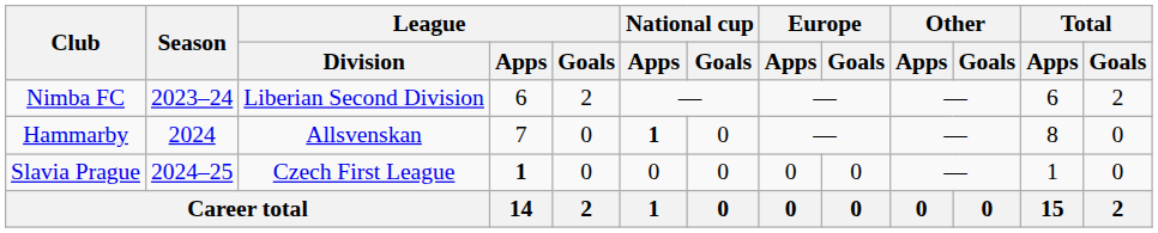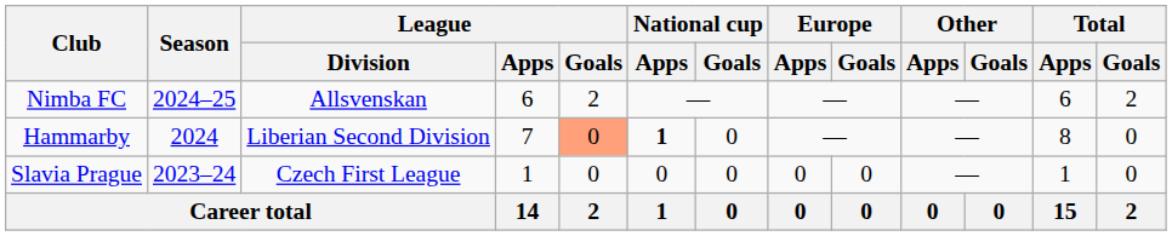 <table class="wikitable" style="text-align:center">
 <tr>
 <th rowspan="2">Club</th>
 <th rowspan="2">Season</th>
 <th colspan="3">League</th>
 <th colspan="2">National cup</th>
 <th colspan="2">Europe</th>
 <th colspan="2">Other</th>
 <th colspan="2">Total</th>
 </tr>
 <tr>
 <th>Division</th>
 <th>Apps</th>
 <th>Goals</th>
 <th>Apps</th>
 <th>Goals</th>
 <th>Apps</th>
 <th>Goals</th>
 <th>Apps</th>
 <th>Goals</th>
 <th>Apps</th>
 <th>Goals</th>
 </tr>
 <tr>
 <td><a href='#'>Nimba FC</a></td>
-<td><a href='#'>2023–24</a></td>
-<td><a href='#'>Liberian Second Division</a></td>
+<td><a href='#'>2024–25</a></td>
+<td><a href='#'>Allsvenskan</a></td>
 <td>6</td>
 <td>2</td>
 <td colspan="2">—</td>
 <td colspan="2">—</td>
 <td colspan="2">—</td>
 <td>6</td>
 <td>2</td>
 </tr>
 <tr>
 <td><a href='#'>Hammarby</a></td>
 <td><a href='#'>2024</a></td>
-<td><a href='#'>Allsvenskan</a></td>
+<td><a href='#'>Liberian Second Division</a></td>
 <td>7</td>
-<td>0</td>
+<td style="background: lightsalmon;">0</td>
 <td><strong>1</strong></td>
 <td>0</td>
 <td colspan="2">—</td>
 <td colspan="2">—</td>
 <td>8</td>
 <td>0</td>
 </tr>
 <tr>
 <td><a href='#'>Slavia Prague</a></td>
-<td><a href='#'>2024–25</a></td>
+<td><a href='#'>2023–24</a></td>
 <td><a href='#'>Czech First League</a></td>
-<td><strong>1</strong></td>
+<td>1</td>
 <td>0</td>
 <td>0</td>
 <td>0</td>
 <td>0</td>
 <td>0</td>
 <td colspan="2">—</td>
 <td>1</td>
 <td>0</td>
 </tr>
 <tr>
 <th colspan="3">Career total</th>
 <th>14</th>
 <th>2</th>
 <th>1</th>
 <th>0</th>
 <th>0</th>
 <th>0</th>
 <th>0</th>
 <th>0</th>
 <th>15</th>
 <th>2</th>
 </tr>
 </table>
